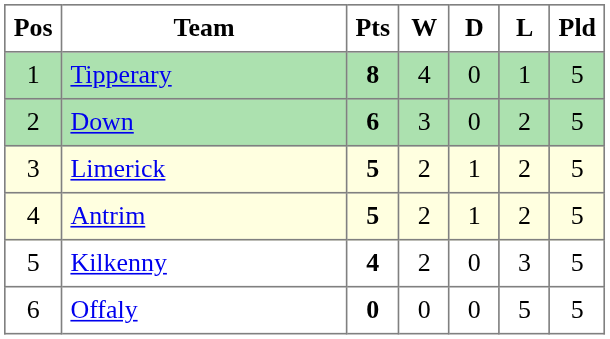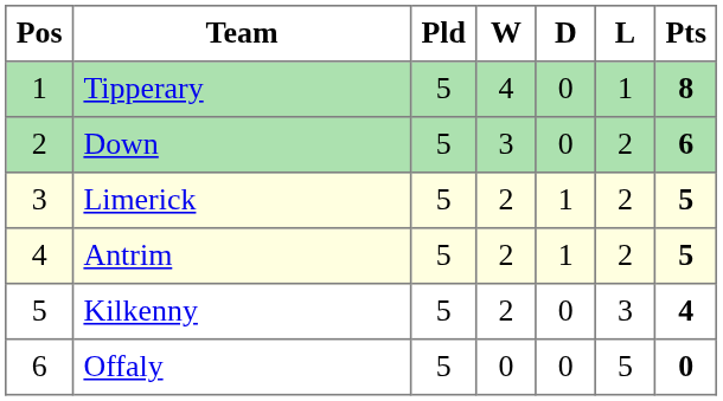 <table style="border-collapse:collapse" border="1" cellspacing="0" cellpadding="5">
 <tr>
 <th>Pos</th>
 <th width="165">Team</th>
-<th width="20">Pts</th>
+<th width="20">Pld</th>
 <th width="20">W</th>
 <th width="20">D</th>
 <th width="20">L</th>
-<th width="20">Pld</th>
+<th width="20">Pts</th>
 </tr>
 <tr align="center" style="background:#ACE1AF;">
 <td>1</td>
 <td style="text-align:left;"> <a href='#'>Tipperary</a></td>
-<td><strong>8</strong></td>
+<td>5</td>
 <td>4</td>
 <td>0</td>
 <td>1</td>
-<td>5</td>
+<td><strong>8</strong></td>
 </tr>
 <tr align="center" style="background:#ACE1AF;">
 <td>2</td>
 <td style="text-align:left;"> <a href='#'>Down</a></td>
-<td><strong>6</strong></td>
+<td>5</td>
 <td>3</td>
 <td>0</td>
 <td>2</td>
-<td>5</td>
+<td><strong>6</strong></td>
 </tr>
 <tr align="center" style="background:#FFFFE0;">
 <td>3</td>
 <td style="text-align:left;"> <a href='#'>Limerick</a></td>
-<td><strong>5</strong></td>
+<td>5</td>
 <td>2</td>
 <td>1</td>
 <td>2</td>
-<td>5</td>
+<td><strong>5</strong></td>
 </tr>
 <tr align="center" style="background:#FFFFE0;">
 <td>4</td>
 <td style="text-align:left;"> <a href='#'>Antrim</a></td>
-<td><strong>5</strong></td>
+<td>5</td>
 <td>2</td>
 <td>1</td>
 <td>2</td>
-<td>5</td>
+<td><strong>5</strong></td>
 </tr>
 <tr align="center">
 <td>5</td>
 <td style="text-align:left;"> <a href='#'>Kilkenny</a></td>
-<td><strong>4</strong></td>
+<td>5</td>
 <td>2</td>
 <td>0</td>
 <td>3</td>
-<td>5</td>
+<td><strong>4</strong></td>
 </tr>
 <tr align="center">
 <td>6</td>
 <td style="text-align:left;"> <a href='#'>Offaly</a></td>
-<td><strong>0</strong></td>
+<td>5</td>
 <td>0</td>
 <td>0</td>
 <td>5</td>
-<td>5</td>
+<td><strong>0</strong></td>
 </tr>
 </table>
